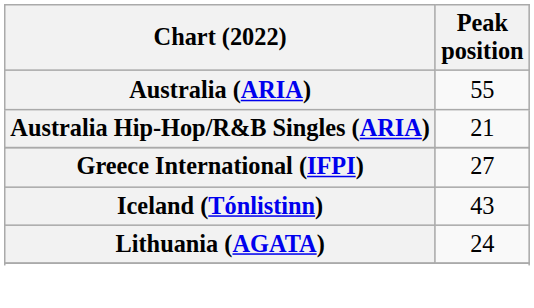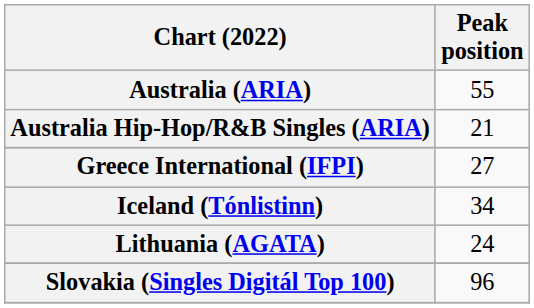 <table class="wikitable sortable plainrowheaders" style="text-align:center">
 <tr>
 <th scope="col">Chart (2022)</th>
 <th scope="col">Peak<br>position</th>
 </tr>
 <tr>
 <th scope="row">Australia (<a href='#'>ARIA</a>)</th>
 <td>55</td>
 </tr>
 <tr>
 <th scope="row">Australia Hip-Hop/R&B Singles (<a href='#'>ARIA</a>)</th>
 <td>21</td>
 </tr>
 <tr>
 </tr>
 <tr>
 </tr>
 <tr>
 </tr>
 <tr>
 <th scope="row">Greece International (<a href='#'>IFPI</a>)</th>
 <td>27</td>
 </tr>
 <tr>
 <th scope="row">Iceland (<a href='#'>Tónlistinn</a>)</th>
-<td>43</td>
+<td>34</td>
 </tr>
 <tr>
 <th scope="row">Lithuania (<a href='#'>AGATA</a>)</th>
 <td>24</td>
 </tr>
 <tr>
+</tr>
+<tr>
+<th scope="row">Slovakia (<a href='#'>Singles Digitál Top 100</a>)</th>
+<td>96</td>
 </tr>
 <tr>
 </tr>
 <tr>
 </tr>
 <tr>
 </tr>
 <tr>
 </tr>
 <tr>
 </tr>
 </table>
